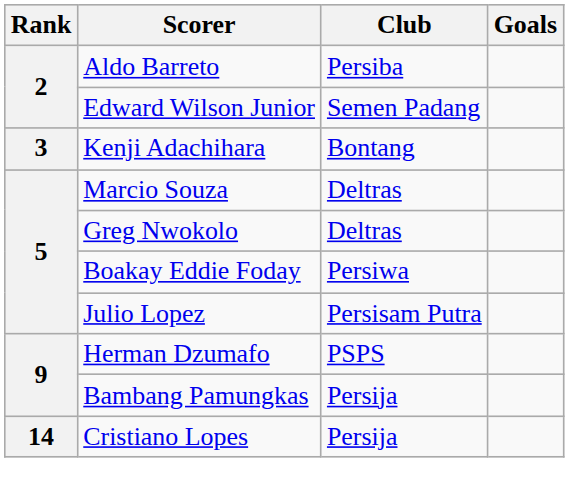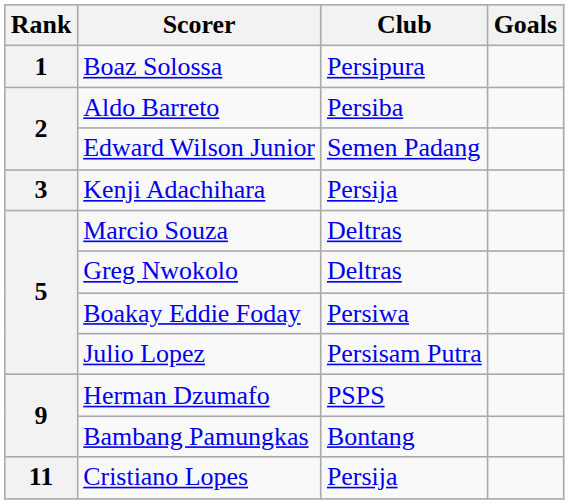 <table class="wikitable">
 <tr>
 <th>Rank</th>
 <th>Scorer</th>
 <th>Club</th>
 <th>Goals</th>
+</tr>
+<tr>
+<th rowspan=1>1</th>
+<td> <a href='#'>Boaz Solossa</a></td>
+<td><a href='#'>Persipura</a></td>
+<td></td>
 </tr>
 <tr>
 <th rowspan=2>2</th>
 <td> <a href='#'>Aldo Barreto</a></td>
 <td><a href='#'>Persiba</a></td>
 <td></td>
 </tr>
 <tr>
 <td> <a href='#'>Edward Wilson Junior</a></td>
 <td><a href='#'>Semen Padang</a></td>
 <td></td>
 </tr>
 <tr>
 <th rowspan=1>3</th>
 <td> <a href='#'>Kenji Adachihara</a></td>
-<td><a href='#'>Bontang</a></td>
+<td><a href='#'>Persija</a></td>
 <td></td>
 </tr>
 <tr>
 <th rowspan=4>5</th>
 <td> <a href='#'>Marcio Souza</a></td>
 <td><a href='#'>Deltras</a></td>
 <td></td>
 </tr>
 <tr>
 <td> <a href='#'>Greg Nwokolo</a></td>
 <td><a href='#'>Deltras</a></td>
 <td></td>
 </tr>
 <tr>
 <td> <a href='#'>Boakay Eddie Foday</a></td>
 <td><a href='#'>Persiwa</a></td>
 <td></td>
 </tr>
 <tr>
 <td> <a href='#'>Julio Lopez</a></td>
 <td><a href='#'>Persisam Putra</a></td>
 <td></td>
 </tr>
 <tr>
 <th rowspan=2>9</th>
 <td> <a href='#'>Herman Dzumafo</a></td>
 <td><a href='#'>PSPS</a></td>
 <td></td>
 </tr>
 <tr>
 <td> <a href='#'>Bambang Pamungkas</a></td>
-<td><a href='#'>Persija</a></td>
+<td><a href='#'>Bontang</a></td>
 <td></td>
 </tr>
 <tr>
-<th rowspan=1>14</th>
+<th rowspan=1>11</th>
 <td> <a href='#'>Cristiano Lopes</a></td>
 <td><a href='#'>Persija</a></td>
 <td></td>
 </tr>
 </table>
